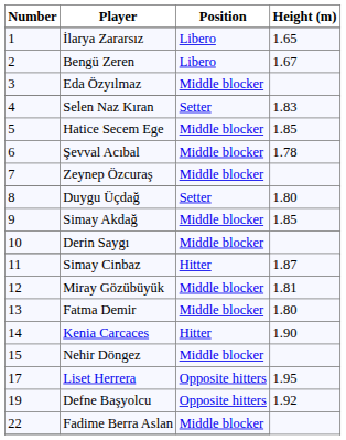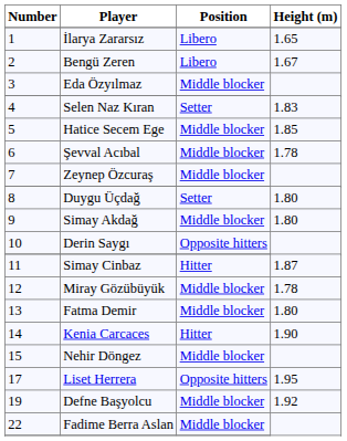 <table cellpadding="3" cellspacing="0" border="1" style="background:#f7f8ff; font-size:95%; border:gray solid 1px; border-collapse:collapse;">
 <tr style="background:#fff;">
 <td align=center><strong>Number</strong></td>
 <td align=center><strong>Player</strong></td>
 <td align=center><strong>Position</strong></td>
 <td align=center><strong>Height (m)</strong></td>
 </tr>
 <tr>
 </tr>
 <tr>
 <td>1</td>
 <td> İlarya Zararsız</td>
 <td><a href='#'>Libero</a></td>
 <td>1.65</td>
 </tr>
 <tr>
 <td>2</td>
 <td> Bengü Zeren</td>
 <td><a href='#'>Libero</a></td>
 <td>1.67</td>
 </tr>
 <tr>
 <td>3</td>
 <td> Eda Özyılmaz</td>
 <td><a href='#'>Middle blocker</a></td>
 </tr>
 <tr>
 </tr>
 <tr>
 <td>4</td>
 <td> Selen Naz Kıran</td>
 <td><a href='#'>Setter</a></td>
 <td>1.83</td>
 </tr>
 <tr>
 <td>5</td>
 <td> Hatice Secem Ege</td>
 <td><a href='#'>Middle blocker</a></td>
 <td>1.85</td>
 </tr>
 <tr>
 <td>6</td>
 <td> Şevval Acıbal</td>
 <td><a href='#'>Middle blocker</a></td>
 <td>1.78</td>
 </tr>
 <tr>
 <td>7</td>
 <td> Zeynep Özcuraş</td>
 <td><a href='#'>Middle blocker</a></td>
 </tr>
 <tr>
 </tr>
 <tr>
 <td>8</td>
 <td> Duygu Üçdağ</td>
 <td><a href='#'>Setter</a></td>
 <td>1.80</td>
 </tr>
 <tr>
 <td>9</td>
 <td> Simay Akdağ</td>
 <td><a href='#'>Middle blocker</a></td>
-<td>1.85</td>
+<td>1.80</td>
 </tr>
 <tr>
 <td>10</td>
 <td> Derin Saygı</td>
-<td><a href='#'>Middle blocker</a></td>
+<td><a href='#'>Opposite hitters</a></td>
 </tr>
 <tr>
 </tr>
 <tr>
 <td>11</td>
 <td> Simay Cinbaz</td>
 <td><a href='#'>Hitter</a></td>
 <td>1.87</td>
 </tr>
 <tr>
 <td>12</td>
 <td> Miray Gözübüyük</td>
 <td><a href='#'>Middle blocker</a></td>
-<td>1.81</td>
+<td>1.78</td>
 </tr>
 <tr>
 <td>13</td>
 <td> Fatma Demir</td>
 <td><a href='#'>Middle blocker</a></td>
 <td>1.80</td>
 </tr>
 <tr>
 <td>14</td>
 <td> <a href='#'>Kenia Carcaces</a></td>
 <td><a href='#'>Hitter</a></td>
 <td>1.90</td>
 </tr>
 <tr>
 <td>15</td>
 <td> Nehir Döngez</td>
 <td><a href='#'>Middle blocker</a></td>
 </tr>
 <tr>
 <td>17</td>
 <td> <a href='#'>Liset Herrera</a></td>
 <td><a href='#'>Opposite hitters</a></td>
 <td>1.95</td>
 </tr>
 <tr>
 <td>19</td>
 <td> Defne Başyolcu</td>
-<td><a href='#'>Opposite hitters</a></td>
+<td><a href='#'>Middle blocker</a></td>
 <td>1.92</td>
 </tr>
 <tr>
 <td>22</td>
 <td> Fadime Berra Aslan</td>
 <td><a href='#'>Middle blocker</a></td>
 </tr>
 <tr>
 </tr>
 <tr>
 </tr>
 </table>
